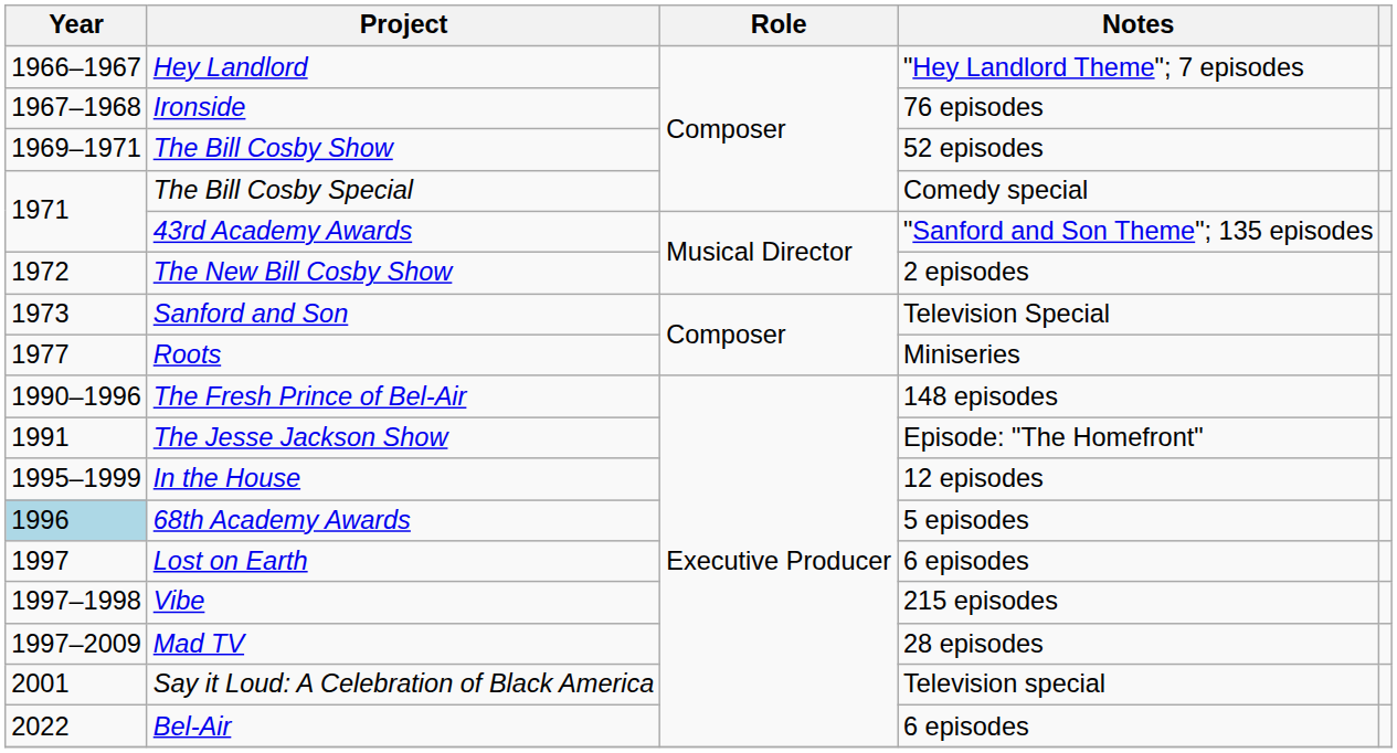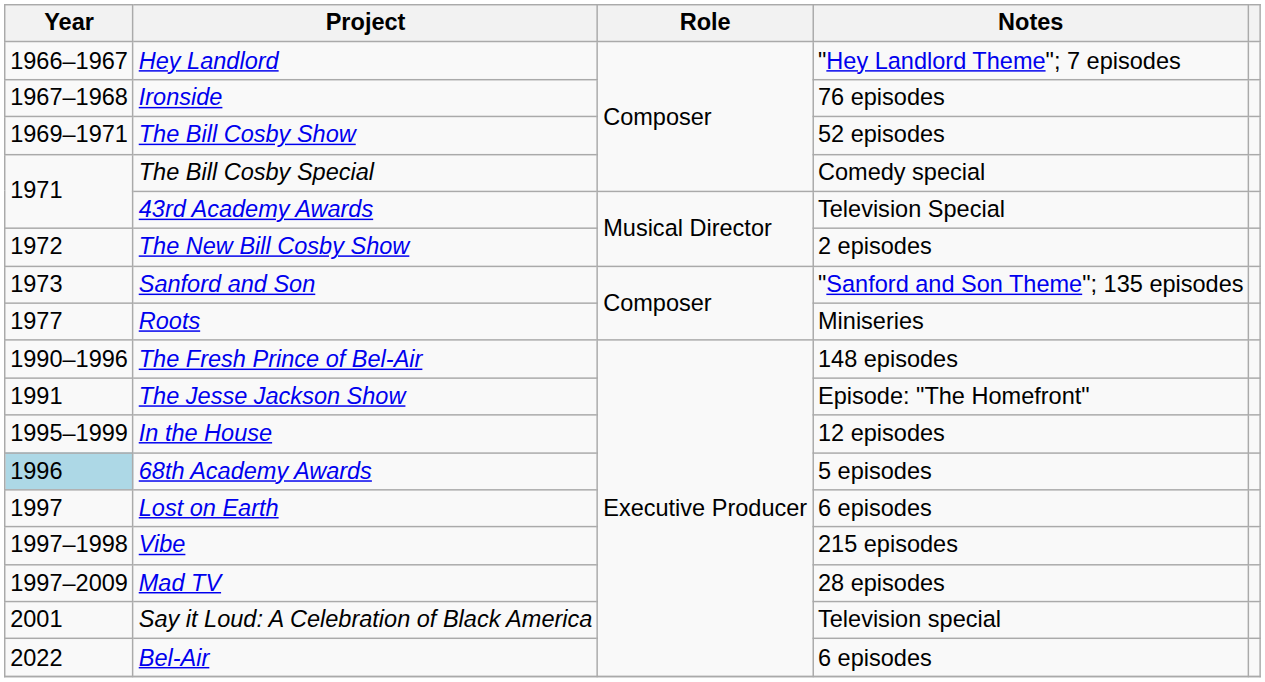 <table class="wikitable sortable plainrowheaders">
 <tr>
 <th scope="col">Year</th>
 <th scope="col">Project</th>
 <th scope="col">Role</th>
 <th scope="col" class="unsortable">Notes</th>
 <th scope="col" class="unsortable"></th>
 </tr>
 <tr>
 <td>1966–1967</td>
 <td><em><a href='#'>Hey Landlord</a></em></td>
 <td rowspan="4">Composer</td>
 <td>"<a href='#'>Hey Landlord Theme</a>"; 7 episodes</td>
 <td></td>
 </tr>
 <tr>
 <td>1967–1968</td>
 <td><em><a href='#'>Ironside</a></em></td>
 <td>76 episodes</td>
 <td></td>
 </tr>
 <tr>
 <td>1969–1971</td>
 <td><em><a href='#'>The Bill Cosby Show</a></em></td>
 <td>52 episodes</td>
 <td></td>
 </tr>
 <tr>
 <td rowspan="2">1971</td>
 <td><em>The Bill Cosby Special</em></td>
 <td>Comedy special</td>
 <td></td>
 </tr>
 <tr>
 <td><em><a href='#'>43rd Academy Awards</a></em></td>
 <td rowspan="2">Musical Director</td>
-<td>"<a href='#'>Sanford and Son Theme</a>"; 135 episodes</td>
+<td>Television Special</td>
 <td></td>
 </tr>
 <tr>
 <td>1972</td>
 <td><em><a href='#'>The New Bill Cosby Show</a></em></td>
 <td>2 episodes</td>
 <td></td>
 </tr>
 <tr>
 <td>1973</td>
 <td><em><a href='#'>Sanford and Son</a></em></td>
 <td rowspan="2">Composer</td>
-<td>Television Special</td>
+<td>"<a href='#'>Sanford and Son Theme</a>"; 135 episodes</td>
 <td></td>
 </tr>
 <tr>
 <td>1977</td>
 <td><em><a href='#'>Roots</a></em></td>
 <td>Miniseries</td>
 <td></td>
 </tr>
 <tr>
 <td>1990–1996</td>
 <td><em><a href='#'>The Fresh Prince of Bel-Air</a></em></td>
 <td rowspan="9">Executive Producer</td>
 <td>148 episodes</td>
 <td></td>
 </tr>
 <tr>
 <td>1991</td>
 <td><em><a href='#'>The Jesse Jackson Show</a></em></td>
 <td>Episode: "The Homefront"</td>
 <td></td>
 </tr>
 <tr>
 <td>1995–1999</td>
 <td><em><a href='#'>In the House</a></em></td>
 <td>12 episodes</td>
 <td></td>
 </tr>
 <tr>
 <td style="background: lightblue;">1996</td>
 <td><em><a href='#'>68th Academy Awards</a></em></td>
 <td>5 episodes</td>
 <td></td>
 </tr>
 <tr>
 <td>1997</td>
 <td><em><a href='#'>Lost on Earth</a></em></td>
 <td>6 episodes</td>
 <td></td>
 </tr>
 <tr>
 <td>1997–1998</td>
 <td><em><a href='#'>Vibe</a></em></td>
 <td>215 episodes</td>
 <td></td>
 </tr>
 <tr>
 <td>1997–2009</td>
 <td><em><a href='#'>Mad TV</a></em></td>
 <td>28 episodes</td>
 <td></td>
 </tr>
 <tr>
 <td>2001</td>
 <td><em>Say it Loud: A Celebration of Black America</em></td>
 <td>Television special</td>
 <td></td>
 </tr>
 <tr>
 <td>2022</td>
 <td><em><a href='#'>Bel-Air</a></em></td>
 <td>6 episodes</td>
 <td></td>
 </tr>
 <tr>
 </tr>
 </table>
